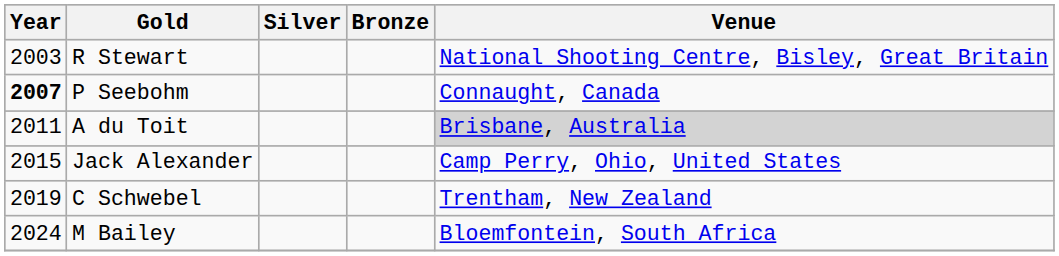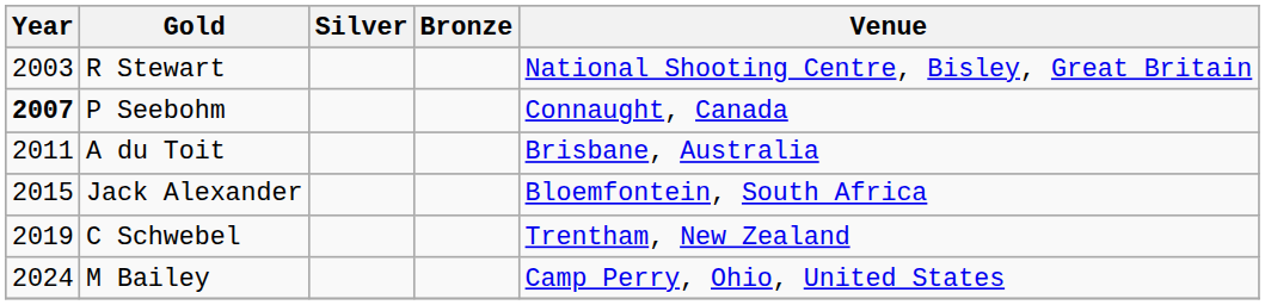 <table class="wikitable sortable" style="text-align: left;">
 <tr>
 <th>Year</th>
 <th> Gold</th>
 <th> Silver</th>
 <th> Bronze</th>
 <th>Venue</th>
 </tr>
 <tr>
 <td>2003</td>
 <td> R Stewart</td>
 <td></td>
 <td></td>
 <td><a href='#'>National Shooting Centre</a>, <a href='#'>Bisley</a>, <a href='#'>Great Britain</a></td>
 </tr>
 <tr>
 <td><strong>2007</strong></td>
 <td> P Seebohm</td>
 <td></td>
 <td></td>
 <td><a href='#'>Connaught</a>, <a href='#'>Canada</a></td>
 </tr>
 <tr>
 <td>2011</td>
 <td> A du Toit</td>
 <td></td>
 <td></td>
-<td style="background: lightgrey;"><a href='#'>Brisbane</a>, <a href='#'>Australia</a></td>
+<td><a href='#'>Brisbane</a>, <a href='#'>Australia</a></td>
 </tr>
 <tr>
 <td>2015</td>
 <td> Jack Alexander</td>
 <td></td>
 <td></td>
-<td><a href='#'>Camp Perry</a>, <a href='#'>Ohio</a>, <a href='#'>United States</a></td>
+<td><a href='#'>Bloemfontein</a>, <a href='#'>South Africa</a></td>
 </tr>
 <tr>
 <td>2019</td>
 <td> C Schwebel</td>
 <td></td>
 <td></td>
 <td><a href='#'>Trentham</a>, <a href='#'>New Zealand</a></td>
 </tr>
 <tr>
 <td>2024</td>
 <td> M Bailey</td>
 <td></td>
 <td></td>
-<td><a href='#'>Bloemfontein</a>, <a href='#'>South Africa</a></td>
+<td><a href='#'>Camp Perry</a>, <a href='#'>Ohio</a>, <a href='#'>United States</a></td>
 </tr>
 <tr>
 </tr>
 </table>
